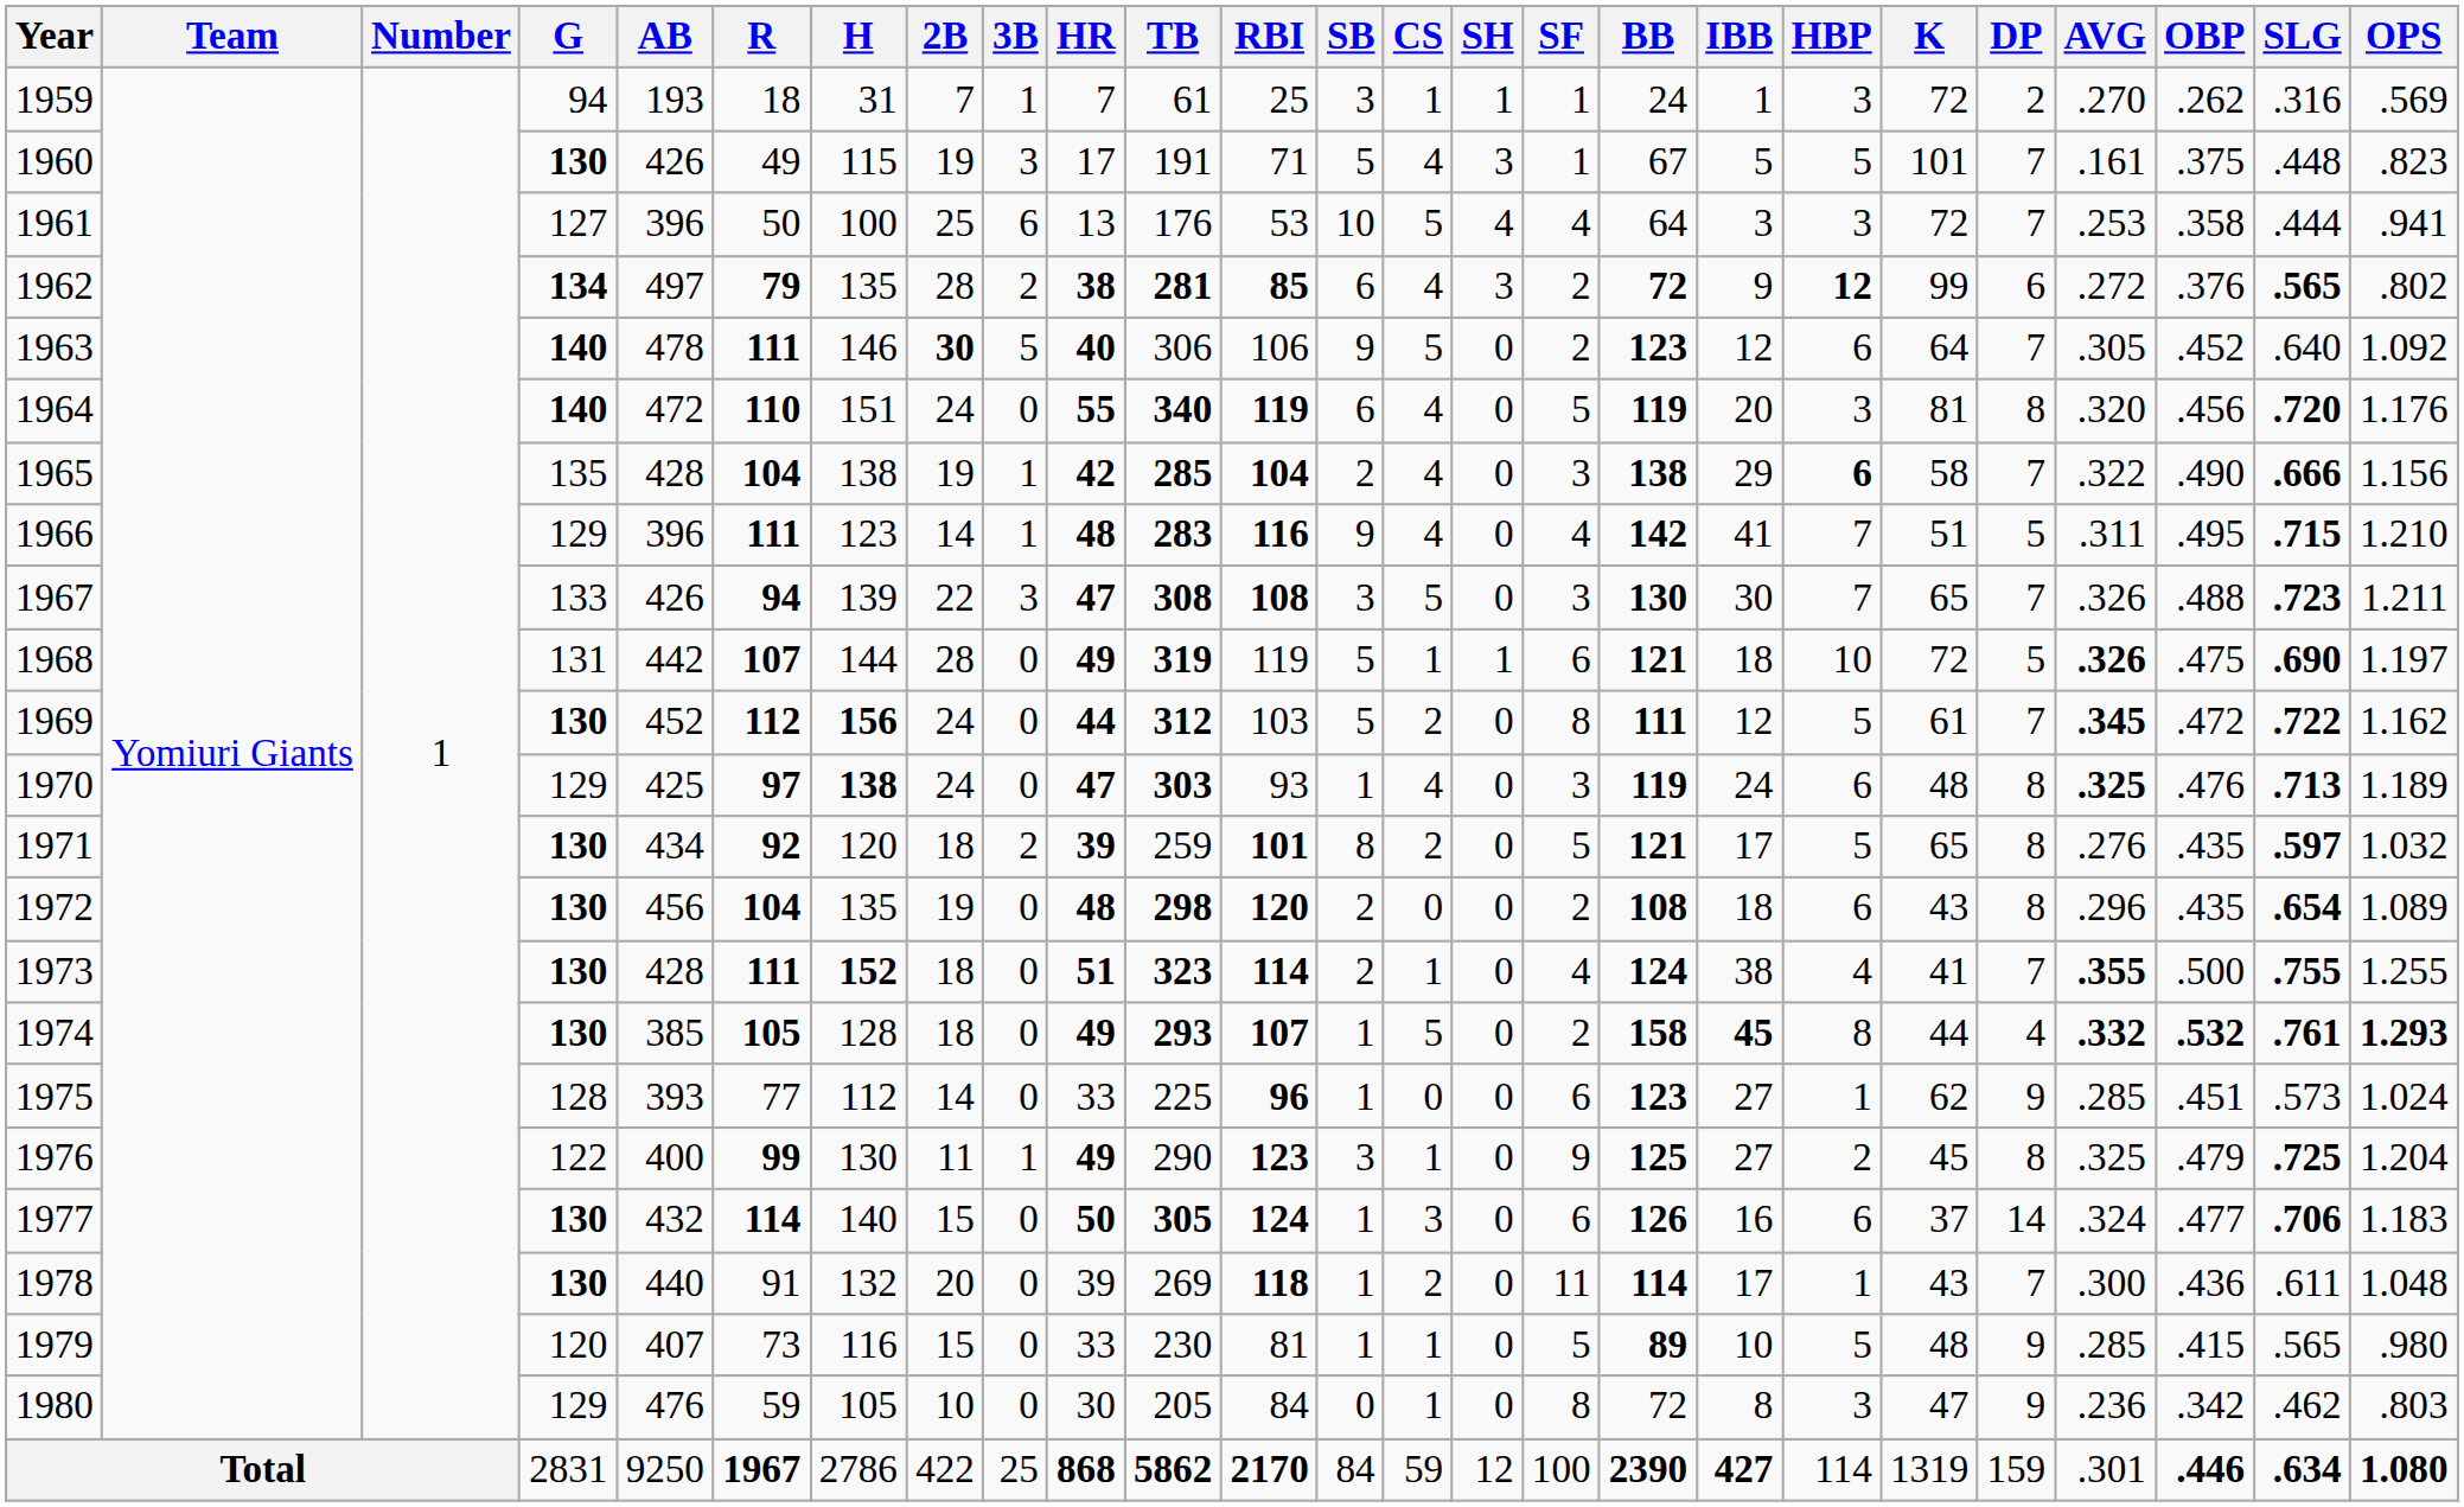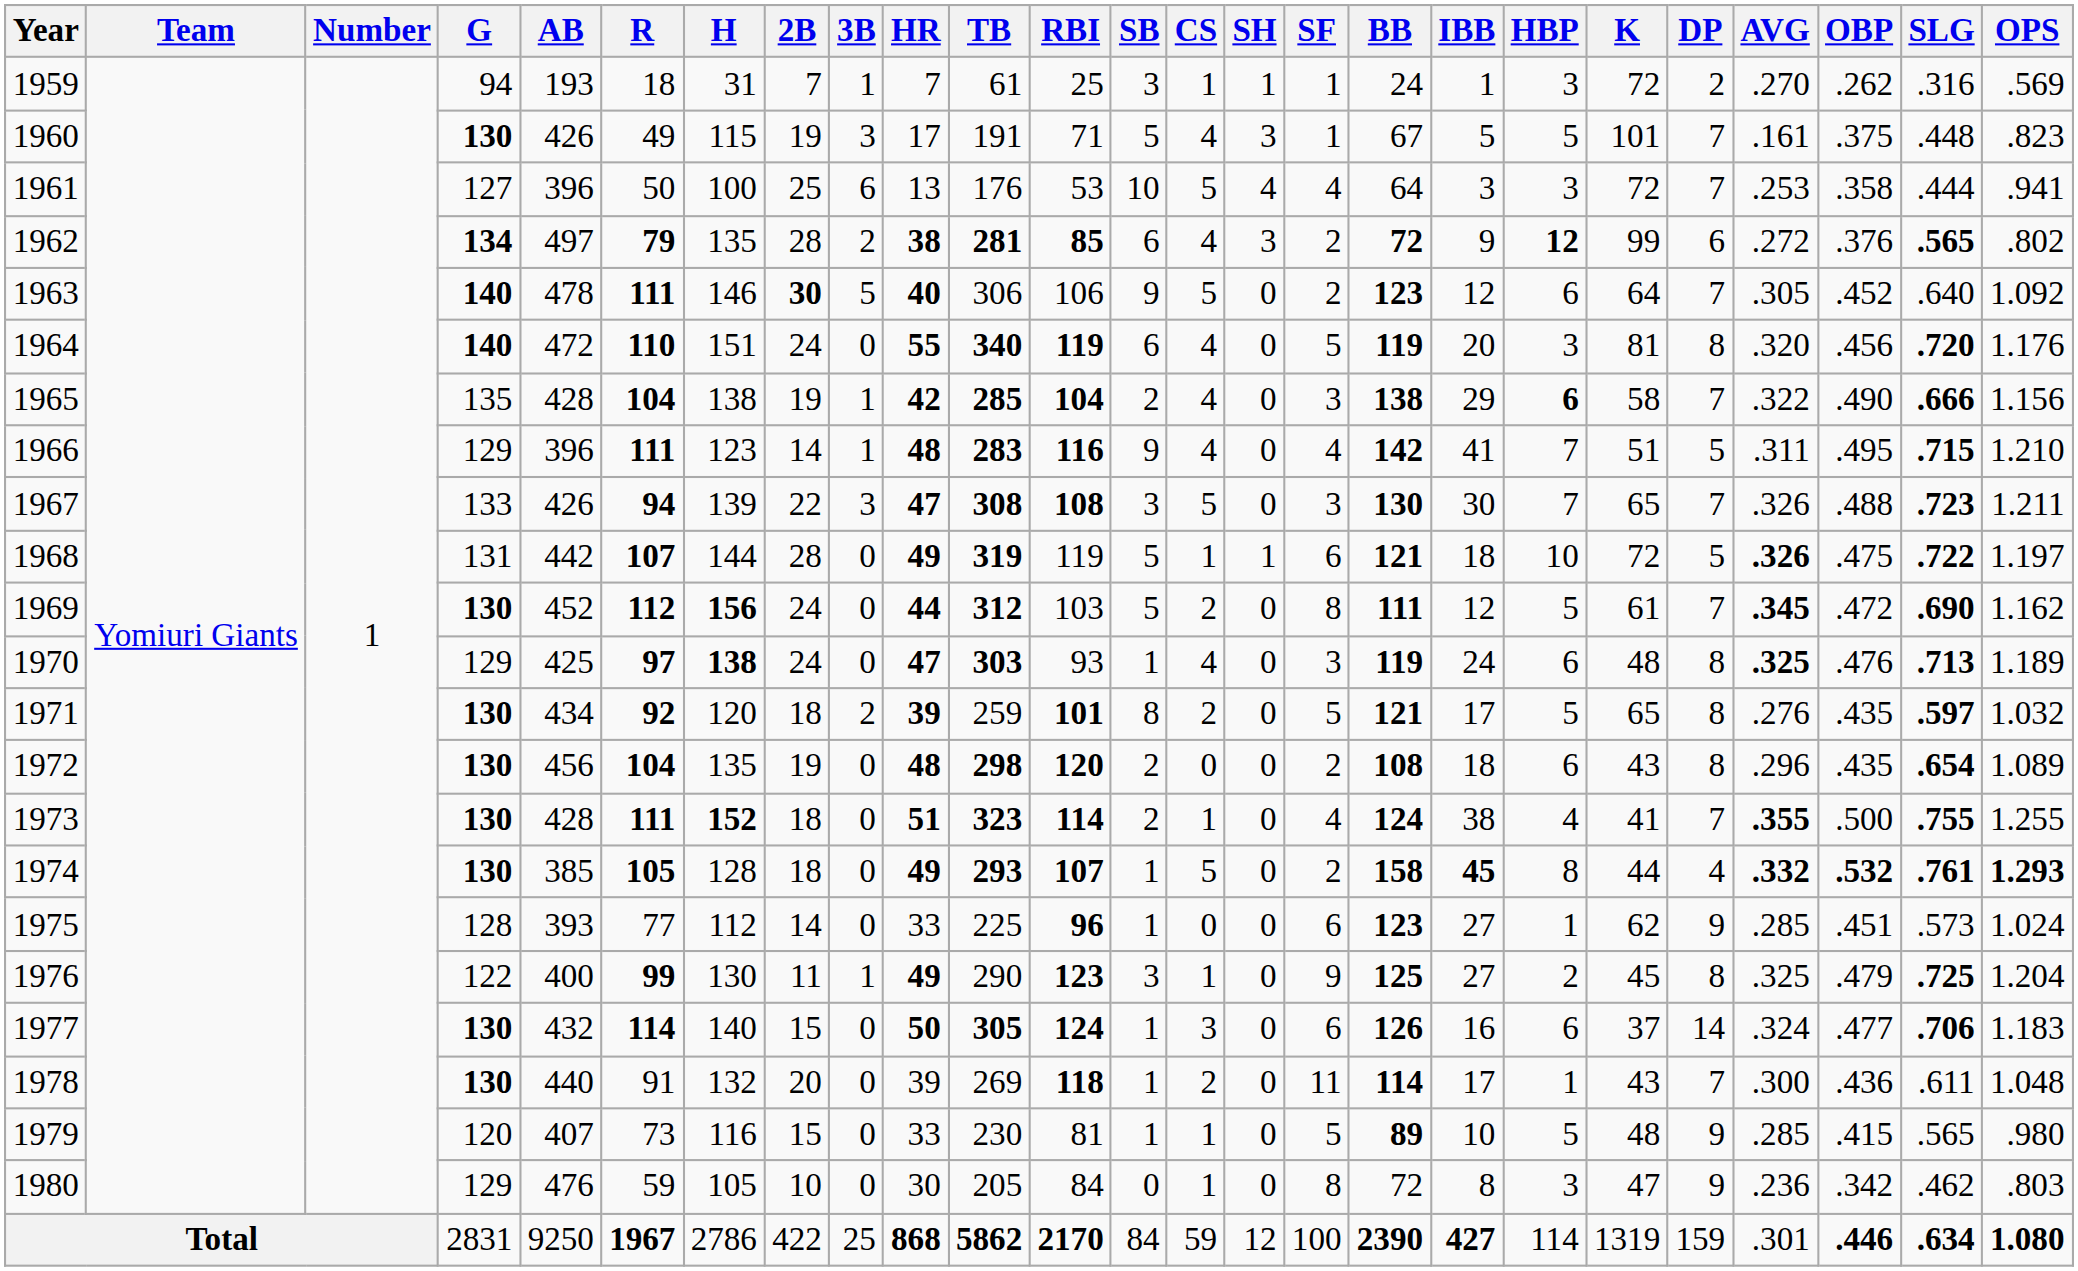 <table class="wikitable" style="text-align:right;">
 <tr>
 <th>Year</th>
 <th><a href='#'>Team</a></th>
 <th><a href='#'>Number</a></th>
 <th><a href='#'>G</a></th>
 <th><a href='#'>AB</a></th>
 <th><a href='#'>R</a></th>
 <th><a href='#'>H</a></th>
 <th><a href='#'>2B</a></th>
 <th><a href='#'>3B</a></th>
 <th><a href='#'>HR</a></th>
 <th><a href='#'>TB</a></th>
 <th><a href='#'>RBI</a></th>
 <th><a href='#'>SB</a></th>
 <th><a href='#'>CS</a></th>
 <th><a href='#'>SH</a></th>
 <th><a href='#'>SF</a></th>
 <th><a href='#'>BB</a></th>
 <th><a href='#'>IBB</a></th>
 <th><a href='#'>HBP</a></th>
 <th><a href='#'>K</a></th>
 <th><a href='#'>DP</a></th>
 <th><a href='#'>AVG</a></th>
 <th><a href='#'>OBP</a></th>
 <th><a href='#'>SLG</a></th>
 <th><a href='#'>OPS</a></th>
 </tr>
 <tr>
 <td>1959</td>
 <td rowspan="22" style="text-align:center;"><a href='#'>Yomiuri Giants</a></td>
 <td rowspan="22" style="text-align:center;">1</td>
 <td>94</td>
 <td>193</td>
 <td>18</td>
 <td>31</td>
 <td>7</td>
 <td>1</td>
 <td>7</td>
 <td>61</td>
 <td>25</td>
 <td>3</td>
 <td>1</td>
 <td>1</td>
 <td>1</td>
 <td>24</td>
 <td>1</td>
 <td>3</td>
 <td>72</td>
 <td>2</td>
 <td>.270</td>
 <td>.262</td>
 <td>.316</td>
 <td>.569</td>
 </tr>
 <tr>
 <td>1960</td>
 <td><strong>130</strong></td>
 <td>426</td>
 <td>49</td>
 <td>115</td>
 <td>19</td>
 <td>3</td>
 <td>17</td>
 <td>191</td>
 <td>71</td>
 <td>5</td>
 <td>4</td>
 <td>3</td>
 <td>1</td>
 <td>67</td>
 <td>5</td>
 <td>5</td>
 <td>101</td>
 <td>7</td>
 <td>.161</td>
 <td>.375</td>
 <td>.448</td>
 <td>.823</td>
 </tr>
 <tr>
 <td>1961</td>
 <td>127</td>
 <td>396</td>
 <td>50</td>
 <td>100</td>
 <td>25</td>
 <td>6</td>
 <td>13</td>
 <td>176</td>
 <td>53</td>
 <td>10</td>
 <td>5</td>
 <td>4</td>
 <td>4</td>
 <td>64</td>
 <td>3</td>
 <td>3</td>
 <td>72</td>
 <td>7</td>
 <td>.253</td>
 <td>.358</td>
 <td>.444</td>
 <td>.941</td>
 </tr>
 <tr>
 <td>1962</td>
 <td><strong>134</strong></td>
 <td>497</td>
 <td><strong>79</strong></td>
 <td>135</td>
 <td>28</td>
 <td>2</td>
 <td><strong>38</strong></td>
 <td><strong>281</strong></td>
 <td><strong>85</strong></td>
 <td>6</td>
 <td>4</td>
 <td>3</td>
 <td>2</td>
 <td><strong>72</strong></td>
 <td>9</td>
 <td><strong>12</strong></td>
 <td>99</td>
 <td>6</td>
 <td>.272</td>
 <td>.376</td>
 <td><strong>.565</strong></td>
 <td>.802</td>
 </tr>
 <tr>
 <td>1963</td>
 <td><strong>140</strong></td>
 <td>478</td>
 <td><strong>111</strong></td>
 <td>146</td>
 <td><strong>30</strong></td>
 <td>5</td>
 <td><strong>40</strong></td>
 <td>306</td>
 <td>106</td>
 <td>9</td>
 <td>5</td>
 <td>0</td>
 <td>2</td>
 <td><strong>123</strong></td>
 <td>12</td>
 <td>6</td>
 <td>64</td>
 <td>7</td>
 <td>.305</td>
 <td>.452</td>
 <td>.640</td>
 <td>1.092</td>
 </tr>
 <tr>
 <td>1964</td>
 <td><strong>140</strong></td>
 <td>472</td>
 <td><strong>110</strong></td>
 <td>151</td>
 <td>24</td>
 <td>0</td>
 <td><strong>55</strong></td>
 <td><strong>340</strong></td>
 <td><strong>119</strong></td>
 <td>6</td>
 <td>4</td>
 <td>0</td>
 <td>5</td>
 <td><strong>119</strong></td>
 <td>20</td>
 <td>3</td>
 <td>81</td>
 <td>8</td>
 <td>.320</td>
 <td>.456</td>
 <td><strong>.720</strong></td>
 <td>1.176</td>
 </tr>
 <tr>
 <td>1965</td>
 <td>135</td>
 <td>428</td>
 <td><strong>104</strong></td>
 <td>138</td>
 <td>19</td>
 <td>1</td>
 <td><strong>42</strong></td>
 <td><strong>285</strong></td>
 <td><strong>104</strong></td>
 <td>2</td>
 <td>4</td>
 <td>0</td>
 <td>3</td>
 <td><strong>138</strong></td>
 <td>29</td>
 <td><strong>6</strong></td>
 <td>58</td>
 <td>7</td>
 <td>.322</td>
 <td>.490</td>
 <td><strong>.666</strong></td>
 <td>1.156</td>
 </tr>
 <tr>
 <td>1966</td>
 <td>129</td>
 <td>396</td>
 <td><strong>111</strong></td>
 <td>123</td>
 <td>14</td>
 <td>1</td>
 <td><strong>48</strong></td>
 <td><strong>283</strong></td>
 <td><strong>116</strong></td>
 <td>9</td>
 <td>4</td>
 <td>0</td>
 <td>4</td>
 <td><strong>142</strong></td>
 <td>41</td>
 <td>7</td>
 <td>51</td>
 <td>5</td>
 <td>.311</td>
 <td>.495</td>
 <td><strong>.715</strong></td>
 <td>1.210</td>
 </tr>
 <tr>
 <td>1967</td>
 <td>133</td>
 <td>426</td>
 <td><strong>94</strong></td>
 <td>139</td>
 <td>22</td>
 <td>3</td>
 <td><strong>47</strong></td>
 <td><strong>308</strong></td>
 <td><strong>108</strong></td>
 <td>3</td>
 <td>5</td>
 <td>0</td>
 <td>3</td>
 <td><strong>130</strong></td>
 <td>30</td>
 <td>7</td>
 <td>65</td>
 <td>7</td>
 <td>.326</td>
 <td>.488</td>
 <td><strong>.723</strong></td>
 <td>1.211</td>
 </tr>
 <tr>
 <td>1968</td>
 <td>131</td>
 <td>442</td>
 <td><strong>107</strong></td>
 <td>144</td>
 <td>28</td>
 <td>0</td>
 <td><strong>49</strong></td>
 <td><strong>319</strong></td>
 <td>119</td>
 <td>5</td>
 <td>1</td>
 <td>1</td>
 <td>6</td>
 <td><strong>121</strong></td>
 <td>18</td>
 <td>10</td>
 <td>72</td>
 <td>5</td>
 <td><strong>.326</strong></td>
 <td>.475</td>
-<td><strong>.690</strong></td>
+<td><strong>.722</strong></td>
 <td>1.197</td>
 </tr>
 <tr>
 <td>1969</td>
 <td><strong>130</strong></td>
 <td>452</td>
 <td><strong>112</strong></td>
 <td><strong>156</strong></td>
 <td>24</td>
 <td>0</td>
 <td><strong>44</strong></td>
 <td><strong>312</strong></td>
 <td>103</td>
 <td>5</td>
 <td>2</td>
 <td>0</td>
 <td>8</td>
 <td><strong>111</strong></td>
 <td>12</td>
 <td>5</td>
 <td>61</td>
 <td>7</td>
 <td><strong>.345</strong></td>
 <td>.472</td>
-<td><strong>.722</strong></td>
+<td><strong>.690</strong></td>
 <td>1.162</td>
 </tr>
 <tr>
 <td>1970</td>
 <td>129</td>
 <td>425</td>
 <td><strong>97</strong></td>
 <td><strong>138</strong></td>
 <td>24</td>
 <td>0</td>
 <td><strong>47</strong></td>
 <td><strong>303</strong></td>
 <td>93</td>
 <td>1</td>
 <td>4</td>
 <td>0</td>
 <td>3</td>
 <td><strong>119</strong></td>
 <td>24</td>
 <td>6</td>
 <td>48</td>
 <td>8</td>
 <td><strong>.325</strong></td>
 <td>.476</td>
 <td><strong>.713</strong></td>
 <td>1.189</td>
 </tr>
 <tr>
 <td>1971</td>
 <td><strong>130</strong></td>
 <td>434</td>
 <td><strong>92</strong></td>
 <td>120</td>
 <td>18</td>
 <td>2</td>
 <td><strong>39</strong></td>
 <td>259</td>
 <td><strong>101</strong></td>
 <td>8</td>
 <td>2</td>
 <td>0</td>
 <td>5</td>
 <td><strong>121</strong></td>
 <td>17</td>
 <td>5</td>
 <td>65</td>
 <td>8</td>
 <td>.276</td>
 <td>.435</td>
 <td><strong>.597</strong></td>
 <td>1.032</td>
 </tr>
 <tr>
 <td>1972</td>
 <td><strong>130</strong></td>
 <td>456</td>
 <td><strong>104</strong></td>
 <td>135</td>
 <td>19</td>
 <td>0</td>
 <td><strong>48</strong></td>
 <td><strong>298</strong></td>
 <td><strong>120</strong></td>
 <td>2</td>
 <td>0</td>
 <td>0</td>
 <td>2</td>
 <td><strong>108</strong></td>
 <td>18</td>
 <td>6</td>
 <td>43</td>
 <td>8</td>
 <td>.296</td>
 <td>.435</td>
 <td><strong>.654</strong></td>
 <td>1.089</td>
 </tr>
 <tr>
 <td>1973</td>
 <td><strong>130</strong></td>
 <td>428</td>
 <td><strong>111</strong></td>
 <td><strong>152</strong></td>
 <td>18</td>
 <td>0</td>
 <td><strong>51</strong></td>
 <td><strong>323</strong></td>
 <td><strong>114</strong></td>
 <td>2</td>
 <td>1</td>
 <td>0</td>
 <td>4</td>
 <td><strong>124</strong></td>
 <td>38</td>
 <td>4</td>
 <td>41</td>
 <td>7</td>
 <td><strong>.355</strong></td>
 <td>.500</td>
 <td><strong>.755</strong></td>
 <td>1.255</td>
 </tr>
 <tr>
 <td>1974</td>
 <td><strong>130</strong></td>
 <td>385</td>
 <td><strong>105</strong></td>
 <td>128</td>
 <td>18</td>
 <td>0</td>
 <td><strong>49</strong></td>
 <td><strong>293</strong></td>
 <td><strong>107</strong></td>
 <td>1</td>
 <td>5</td>
 <td>0</td>
 <td>2</td>
 <td><span><strong>158</strong></span></td>
 <td><span><strong>45</strong></span></td>
 <td>8</td>
 <td>44</td>
 <td>4</td>
 <td><strong>.332</strong></td>
 <td><span><strong>.532</strong></span></td>
 <td><strong>.761</strong></td>
 <td><span><strong>1.293</strong></span></td>
 </tr>
 <tr>
 <td>1975</td>
 <td>128</td>
 <td>393</td>
 <td>77</td>
 <td>112</td>
 <td>14</td>
 <td>0</td>
 <td>33</td>
 <td>225</td>
 <td><strong>96</strong></td>
 <td>1</td>
 <td>0</td>
 <td>0</td>
 <td>6</td>
 <td><strong>123</strong></td>
 <td>27</td>
 <td>1</td>
 <td>62</td>
 <td>9</td>
 <td>.285</td>
 <td>.451</td>
 <td>.573</td>
 <td>1.024</td>
 </tr>
 <tr>
 <td>1976</td>
 <td>122</td>
 <td>400</td>
 <td><strong>99</strong></td>
 <td>130</td>
 <td>11</td>
 <td>1</td>
 <td><strong>49</strong></td>
 <td>290</td>
 <td><strong>123</strong></td>
 <td>3</td>
 <td>1</td>
 <td>0</td>
 <td>9</td>
 <td><strong>125</strong></td>
 <td>27</td>
 <td>2</td>
 <td>45</td>
 <td>8</td>
 <td>.325</td>
 <td>.479</td>
 <td><strong>.725</strong></td>
 <td>1.204</td>
 </tr>
 <tr>
 <td>1977</td>
 <td><strong>130</strong></td>
 <td>432</td>
 <td><strong>114</strong></td>
 <td>140</td>
 <td>15</td>
 <td>0</td>
 <td><strong>50</strong></td>
 <td><strong>305</strong></td>
 <td><strong>124</strong></td>
 <td>1</td>
 <td>3</td>
 <td>0</td>
 <td>6</td>
 <td><strong>126</strong></td>
 <td>16</td>
 <td>6</td>
 <td>37</td>
 <td>14</td>
 <td>.324</td>
 <td>.477</td>
 <td><strong>.706</strong></td>
 <td>1.183</td>
 </tr>
 <tr>
 <td>1978</td>
 <td><strong>130</strong></td>
 <td>440</td>
 <td>91</td>
 <td>132</td>
 <td>20</td>
 <td>0</td>
 <td>39</td>
 <td>269</td>
 <td><strong>118</strong></td>
 <td>1</td>
 <td>2</td>
 <td>0</td>
 <td>11</td>
 <td><strong>114</strong></td>
 <td>17</td>
 <td>1</td>
 <td>43</td>
 <td>7</td>
 <td>.300</td>
 <td>.436</td>
 <td>.611</td>
 <td>1.048</td>
 </tr>
 <tr>
 <td>1979</td>
 <td>120</td>
 <td>407</td>
 <td>73</td>
 <td>116</td>
 <td>15</td>
 <td>0</td>
 <td>33</td>
 <td>230</td>
 <td>81</td>
 <td>1</td>
 <td>1</td>
 <td>0</td>
 <td>5</td>
 <td><strong>89</strong></td>
 <td>10</td>
 <td>5</td>
 <td>48</td>
 <td>9</td>
 <td>.285</td>
 <td>.415</td>
 <td>.565</td>
 <td>.980</td>
 </tr>
 <tr>
 <td>1980</td>
 <td>129</td>
 <td>476</td>
 <td>59</td>
 <td>105</td>
 <td>10</td>
 <td>0</td>
 <td>30</td>
 <td>205</td>
 <td>84</td>
 <td>0</td>
 <td>1</td>
 <td>0</td>
 <td>8</td>
 <td>72</td>
 <td>8</td>
 <td>3</td>
 <td>47</td>
 <td>9</td>
 <td>.236</td>
 <td>.342</td>
 <td>.462</td>
 <td>.803</td>
 </tr>
 <tr>
 <th colspan="3">Total</th>
 <td>2831</td>
 <td>9250</td>
 <td><span><strong>1967</strong></span></td>
 <td>2786</td>
 <td>422</td>
 <td>25</td>
 <td><span><strong>868</strong></span></td>
 <td><span><strong>5862</strong></span></td>
 <td><span><strong>2170</strong></span></td>
 <td>84</td>
 <td>59</td>
 <td>12</td>
 <td>100</td>
 <td><span><strong>2390</strong></span></td>
 <td><span><strong>427</strong></span></td>
 <td>114</td>
 <td>1319</td>
 <td>159</td>
 <td>.301</td>
 <td><span><strong>.446</strong></span></td>
 <td><span><strong>.634</strong></span></td>
 <td><span><strong>1.080</strong></span></td>
 </tr>
 </table>
